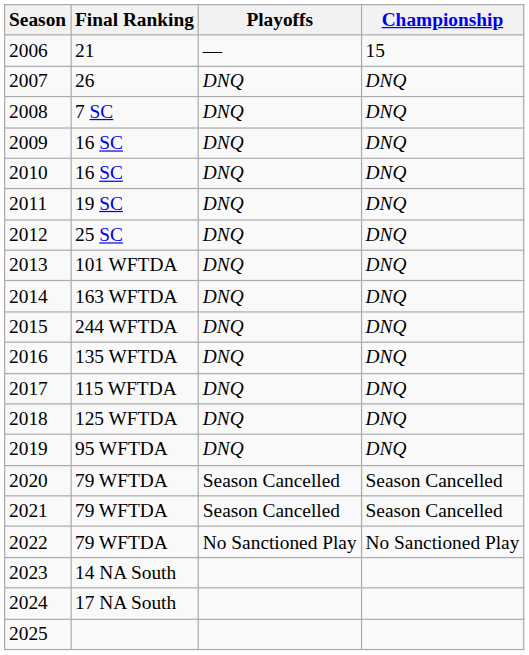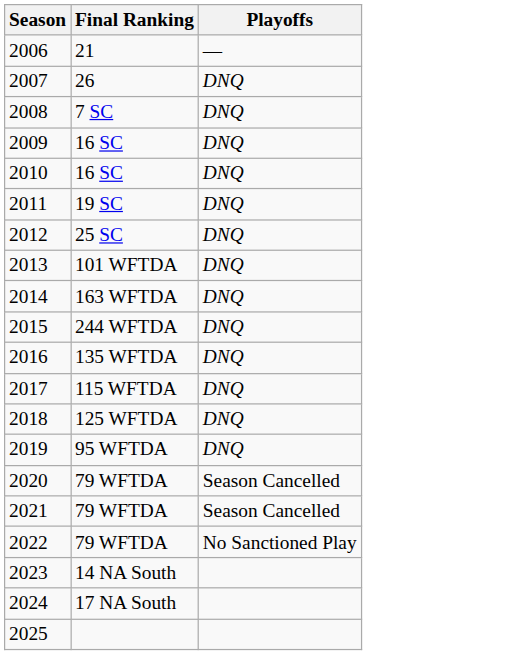 <table class="wikitable sortable">
 <tr>
 <th>Season</th>
 <th>Final Ranking</th>
 <th>Playoffs</th>
-<th><a href='#'>Championship</a></th>
 </tr>
 <tr>
 <td>2006</td>
 <td>21</td>
 <td>—</td>
-<td>15</td>
 </tr>
 <tr>
 <td>2007</td>
 <td>26</td>
-<td><em>DNQ</em></td>
 <td><em>DNQ</em></td>
 </tr>
 <tr>
 <td>2008</td>
 <td>7 <a href='#'>SC</a></td>
 <td><em>DNQ</em></td>
-<td><em>DNQ</em></td>
 </tr>
 <tr>
 <td>2009</td>
 <td>16 <a href='#'>SC</a></td>
-<td><em>DNQ</em></td>
 <td><em>DNQ</em></td>
 </tr>
 <tr>
 <td>2010</td>
 <td>16 <a href='#'>SC</a></td>
 <td><em>DNQ</em></td>
-<td><em>DNQ</em></td>
 </tr>
 <tr>
 <td>2011</td>
 <td>19 <a href='#'>SC</a></td>
-<td><em>DNQ</em></td>
 <td><em>DNQ</em></td>
 </tr>
 <tr>
 <td>2012</td>
 <td>25 <a href='#'>SC</a></td>
 <td><em>DNQ</em></td>
-<td><em>DNQ</em></td>
 </tr>
 <tr>
 <td>2013</td>
 <td>101 WFTDA</td>
-<td><em>DNQ</em></td>
 <td><em>DNQ</em></td>
 </tr>
 <tr>
 <td>2014</td>
 <td>163 WFTDA</td>
 <td><em>DNQ</em></td>
-<td><em>DNQ</em></td>
 </tr>
 <tr>
 <td>2015</td>
 <td>244 WFTDA</td>
-<td><em>DNQ</em></td>
 <td><em>DNQ</em></td>
 </tr>
 <tr>
 <td>2016</td>
 <td>135 WFTDA</td>
 <td><em>DNQ</em></td>
-<td><em>DNQ</em></td>
 </tr>
 <tr>
 <td>2017</td>
 <td>115 WFTDA</td>
-<td><em>DNQ</em></td>
 <td><em>DNQ</em></td>
 </tr>
 <tr>
 <td>2018</td>
 <td>125 WFTDA</td>
 <td><em>DNQ</em></td>
-<td><em>DNQ</em></td>
 </tr>
 <tr>
 <td>2019</td>
 <td>95 WFTDA </td>
-<td><em>DNQ</em></td>
 <td><em>DNQ</em></td>
 </tr>
 <tr>
 <td>2020</td>
 <td>79 WFTDA </td>
 <td>Season Cancelled</td>
-<td>Season Cancelled</td>
 </tr>
 <tr>
 <td>2021</td>
 <td>79 WFTDA </td>
-<td>Season Cancelled</td>
 <td>Season Cancelled</td>
 </tr>
 <tr>
 <td>2022</td>
 <td>79 WFTDA </td>
 <td>No Sanctioned Play</td>
-<td>No Sanctioned Play</td>
 </tr>
 <tr>
 <td>2023</td>
 <td>14 NA South </td>
-<td></td>
 <td></td>
 </tr>
 <tr>
 <td>2024</td>
 <td>17 NA South </td>
 <td></td>
-<td></td>
 </tr>
 <tr>
 <td>2025</td>
 <td></td>
 <td></td>
-<td></td>
 </tr>
 </table>
